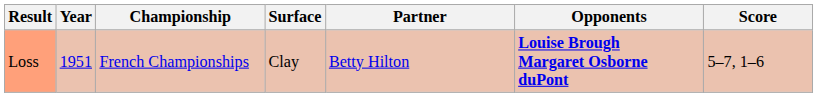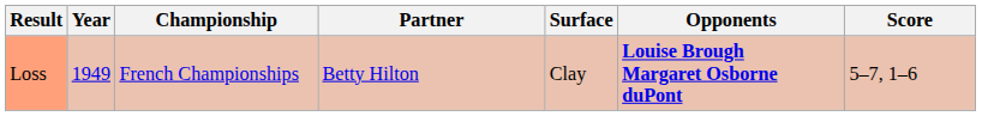 <table class="sortable wikitable">
 <tr>
 <th style="width:40px">Result</th>
 <th style="width:30px">Year</th>
 <th style="width:160px">Championship</th>
+<th style="width:180px">Partner</th>
 <th style="width:50px">Surface</th>
-<th style="width:180px">Partner</th>
 <th style="width:180px">Opponents</th>
 <th style="width:100px" class="unsortable">Score</th>
 </tr>
 <tr style="background:#ebc2af;">
 <td style="background:#ffa07a;">Loss</td>
-<td><a href='#'>1951</a></td>
+<td><a href='#'>1949</a></td>
 <td><a href='#'>French Championships</a></td>
+<td> <a href='#'>Betty Hilton</a></td>
 <td>Clay</td>
-<td> <a href='#'>Betty Hilton</a></td>
 <td><strong> <a href='#'>Louise Brough</a> <br> <a href='#'>Margaret Osborne duPont</a></strong></td>
 <td>5–7, 1–6</td>
 </tr>
 </table>
